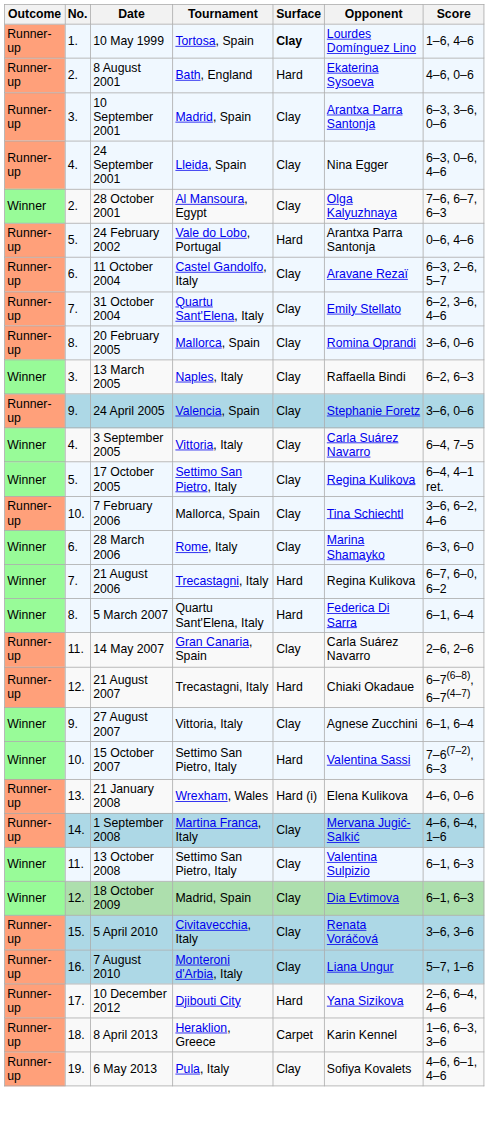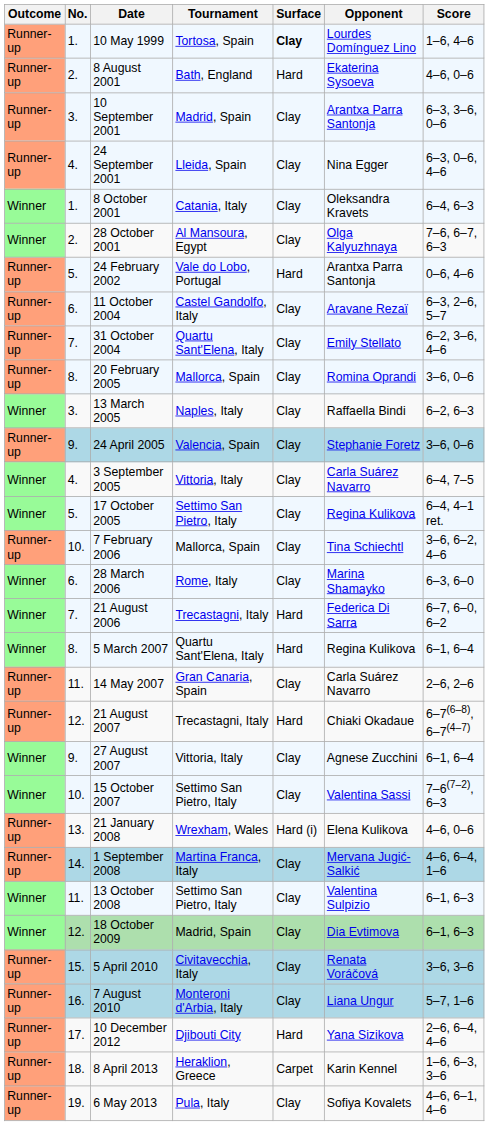 <table class="sortable wikitable" style=font-size:97%>
 <tr>
 <th>Outcome</th>
 <th>No.</th>
 <th>Date</th>
 <th>Tournament</th>
 <th>Surface</th>
 <th>Opponent</th>
 <th class="unsortable">Score</th>
 </tr>
 <tr style="background:#f0f8ff;">
 <td bgcolor="FFA07A">Runner-up</td>
 <td>1.</td>
 <td>10 May 1999</td>
 <td><a href='#'>Tortosa</a>, Spain</td>
 <td><strong>Clay</strong></td>
 <td> <a href='#'>Lourdes Domínguez Lino</a></td>
 <td>1–6, 4–6</td>
 </tr>
 <tr style="background:#f0f8ff;">
 <td bgcolor="FFA07A">Runner-up</td>
 <td>2.</td>
 <td>8 August 2001</td>
 <td><a href='#'>Bath</a>, England</td>
 <td>Hard</td>
 <td> <a href='#'>Ekaterina Sysoeva</a></td>
 <td>4–6, 0–6</td>
 </tr>
 <tr style="background:#f0f8ff;">
 <td bgcolor="FFA07A">Runner-up</td>
 <td>3.</td>
 <td>10 September 2001</td>
 <td><a href='#'>Madrid</a>, Spain</td>
 <td>Clay</td>
 <td> <a href='#'>Arantxa Parra Santonja</a></td>
 <td>6–3, 3–6, 0–6</td>
 </tr>
 <tr style="background:#f0f8ff;">
 <td bgcolor="FFA07A">Runner-up</td>
 <td>4.</td>
 <td>24 September 2001</td>
 <td><a href='#'>Lleida</a>, Spain</td>
 <td>Clay</td>
 <td> Nina Egger</td>
 <td>6–3, 0–6, 4–6</td>
+</tr>
+<tr style="background:#f0f8ff;">
+<td bgcolor="98FB98">Winner</td>
+<td>1.</td>
+<td>8 October 2001</td>
+<td><a href='#'>Catania</a>, Italy</td>
+<td>Clay</td>
+<td> Oleksandra Kravets</td>
+<td>6–4, 6–3</td>
 </tr>
 <tr>
 <td bgcolor="98FB98">Winner</td>
 <td>2.</td>
 <td>28 October 2001</td>
 <td><a href='#'>Al Mansoura</a>, Egypt</td>
 <td>Clay</td>
 <td> <a href='#'>Olga Kalyuzhnaya</a></td>
 <td>7–6, 6–7, 6–3</td>
 </tr>
 <tr style="background:#f0f8ff;">
 <td bgcolor="FFA07A">Runner-up</td>
 <td>5.</td>
 <td>24 February 2002</td>
 <td><a href='#'>Vale do Lobo</a>, Portugal</td>
 <td>Hard</td>
 <td> Arantxa Parra Santonja</td>
 <td>0–6, 4–6</td>
 </tr>
 <tr style="background:#f0f8ff;">
 <td bgcolor="FFA07A">Runner-up</td>
 <td>6.</td>
 <td>11 October 2004</td>
 <td><a href='#'>Castel Gandolfo</a>, Italy</td>
 <td>Clay</td>
 <td> <a href='#'>Aravane Rezaï</a></td>
 <td>6–3, 2–6, 5–7</td>
 </tr>
 <tr style="background:#f0f8ff;">
 <td bgcolor="FFA07A">Runner-up</td>
 <td>7.</td>
 <td>31 October 2004</td>
 <td><a href='#'>Quartu Sant'Elena</a>, Italy</td>
 <td>Clay</td>
 <td> <a href='#'>Emily Stellato</a></td>
 <td>6–2, 3–6, 4–6</td>
 </tr>
 <tr style="background:#f0f8ff;">
 <td bgcolor="FFA07A">Runner-up</td>
 <td>8.</td>
 <td>20 February 2005</td>
 <td><a href='#'>Mallorca</a>, Spain</td>
 <td>Clay</td>
 <td> <a href='#'>Romina Oprandi</a></td>
 <td>3–6, 0–6</td>
 </tr>
 <tr>
 <td bgcolor="98FB98">Winner</td>
 <td>3.</td>
 <td>13 March 2005</td>
 <td><a href='#'>Naples</a>, Italy</td>
 <td>Clay</td>
 <td> Raffaella Bindi</td>
 <td>6–2, 6–3</td>
 </tr>
 <tr style="background:lightblue;">
 <td bgcolor="FFA07A">Runner-up</td>
 <td>9.</td>
 <td>24 April 2005</td>
 <td><a href='#'>Valencia</a>, Spain</td>
 <td>Clay</td>
 <td> <a href='#'>Stephanie Foretz</a></td>
 <td>3–6, 0–6</td>
 </tr>
 <tr>
 <td bgcolor="98FB98">Winner</td>
 <td>4.</td>
 <td>3 September 2005</td>
 <td><a href='#'>Vittoria</a>, Italy</td>
 <td>Clay</td>
 <td> <a href='#'>Carla Suárez Navarro</a></td>
 <td>6–4, 7–5</td>
 </tr>
 <tr style="background:#f0f8ff;">
 <td bgcolor="98FB98">Winner</td>
 <td>5.</td>
 <td>17 October 2005</td>
 <td><a href='#'>Settimo San Pietro</a>, Italy</td>
 <td>Clay</td>
 <td> <a href='#'>Regina Kulikova</a></td>
 <td>6–4, 4–1 ret.</td>
 </tr>
 <tr style="background:#f0f8ff;">
 <td bgcolor="FFA07A">Runner-up</td>
 <td>10.</td>
 <td>7 February 2006</td>
 <td>Mallorca, Spain</td>
 <td>Clay</td>
 <td> <a href='#'>Tina Schiechtl</a></td>
 <td>3–6, 6–2, 4–6</td>
 </tr>
 <tr style="background:#f0f8ff;">
 <td bgcolor="98FB98">Winner</td>
 <td>6.</td>
 <td>28 March 2006</td>
 <td><a href='#'>Rome</a>, Italy</td>
 <td>Clay</td>
 <td> <a href='#'>Marina Shamayko</a></td>
 <td>6–3, 6–0</td>
 </tr>
 <tr style="background:#f0f8ff;">
 <td bgcolor="98FB98">Winner</td>
 <td>7.</td>
 <td>21 August 2006</td>
 <td><a href='#'>Trecastagni</a>, Italy</td>
 <td>Hard</td>
-<td> Regina Kulikova</td>
+<td> <a href='#'>Federica Di Sarra</a></td>
 <td>6–7, 6–0, 6–2</td>
 </tr>
 <tr style="background:#f0f8ff;">
 <td bgcolor="98FB98">Winner</td>
 <td>8.</td>
 <td>5 March 2007</td>
 <td>Quartu Sant'Elena, Italy</td>
 <td>Hard</td>
-<td> <a href='#'>Federica Di Sarra</a></td>
+<td> Regina Kulikova</td>
 <td>6–1, 6–4</td>
 </tr>
 <tr>
 <td bgcolor="FFA07A">Runner-up</td>
 <td>11.</td>
 <td>14 May 2007</td>
 <td><a href='#'>Gran Canaria</a>, Spain</td>
 <td>Clay</td>
 <td> Carla Suárez Navarro</td>
 <td>2–6, 2–6</td>
 </tr>
 <tr>
 <td bgcolor="FFA07A">Runner-up</td>
 <td>12.</td>
 <td>21 August 2007</td>
 <td>Trecastagni, Italy</td>
 <td>Hard</td>
 <td> Chiaki Okadaue</td>
 <td>6–7<sup>(6–8)</sup>, 6–7<sup>(4–7)</sup></td>
 </tr>
 <tr style="background:#f0f8ff;">
 <td bgcolor="98FB98">Winner</td>
 <td>9.</td>
 <td>27 August 2007</td>
 <td>Vittoria, Italy</td>
 <td>Clay</td>
 <td> Agnese Zucchini</td>
 <td>6–1, 6–4</td>
 </tr>
 <tr style="background:#f0f8ff;">
 <td bgcolor="98FB98">Winner</td>
 <td>10.</td>
 <td>15 October 2007</td>
 <td>Settimo San Pietro, Italy</td>
-<td>Hard</td>
+<td>Clay</td>
 <td> <a href='#'>Valentina Sassi</a></td>
 <td>7–6<sup>(7–2)</sup>, 6–3</td>
 </tr>
 <tr>
 <td bgcolor="FFA07A">Runner-up</td>
 <td>13.</td>
 <td>21 January 2008</td>
 <td><a href='#'>Wrexham</a>, Wales</td>
 <td>Hard (i)</td>
 <td> Elena Kulikova</td>
 <td>4–6, 0–6</td>
 </tr>
 <tr style="background:lightblue;">
 <td bgcolor="FFA07A">Runner-up</td>
 <td>14.</td>
 <td>1 September 2008</td>
 <td><a href='#'>Martina Franca</a>, Italy</td>
 <td>Clay</td>
 <td> <a href='#'>Mervana Jugić-Salkić</a></td>
 <td>4–6, 6–4, 1–6</td>
 </tr>
 <tr style="background:#f0f8ff;">
 <td bgcolor="98FB98">Winner</td>
 <td>11.</td>
 <td>13 October 2008</td>
 <td>Settimo San Pietro, Italy</td>
 <td>Clay</td>
 <td> <a href='#'>Valentina Sulpizio</a></td>
 <td>6–1, 6–3</td>
 </tr>
 <tr bgcolor="#addfad">
 <td bgcolor="98FB98">Winner</td>
 <td>12.</td>
 <td>18 October 2009</td>
 <td>Madrid, Spain</td>
 <td>Clay</td>
 <td> <a href='#'>Dia Evtimova</a></td>
 <td>6–1, 6–3</td>
 </tr>
 <tr style="background:lightblue;">
 <td bgcolor="FFA07A">Runner-up</td>
 <td>15.</td>
 <td>5 April 2010</td>
 <td><a href='#'>Civitavecchia</a>, Italy</td>
 <td>Clay</td>
 <td> <a href='#'>Renata Voráčová</a></td>
 <td>3–6, 3–6</td>
 </tr>
 <tr style="background:lightblue;">
 <td bgcolor="FFA07A">Runner-up</td>
 <td>16.</td>
 <td>7 August 2010</td>
 <td><a href='#'>Monteroni d'Arbia</a>, Italy</td>
 <td>Clay</td>
 <td> <a href='#'>Liana Ungur</a></td>
 <td>5–7, 1–6</td>
 </tr>
 <tr>
 <td bgcolor="FFA07A">Runner-up</td>
 <td>17.</td>
 <td>10 December 2012</td>
 <td><a href='#'>Djibouti City</a></td>
 <td>Hard</td>
 <td> <a href='#'>Yana Sizikova</a></td>
 <td>2–6, 6–4, 4–6</td>
 </tr>
 <tr>
 <td bgcolor="FFA07A">Runner-up</td>
 <td>18.</td>
 <td>8 April 2013</td>
 <td><a href='#'>Heraklion</a>, Greece</td>
 <td>Carpet</td>
 <td> Karin Kennel</td>
 <td>1–6, 6–3, 3–6</td>
 </tr>
 <tr>
 <td bgcolor="FFA07A">Runner-up</td>
 <td>19.</td>
 <td>6 May 2013</td>
 <td><a href='#'>Pula</a>, Italy</td>
 <td>Clay</td>
 <td> Sofiya Kovalets</td>
 <td>4–6, 6–1, 4–6</td>
 </tr>
 </table>
